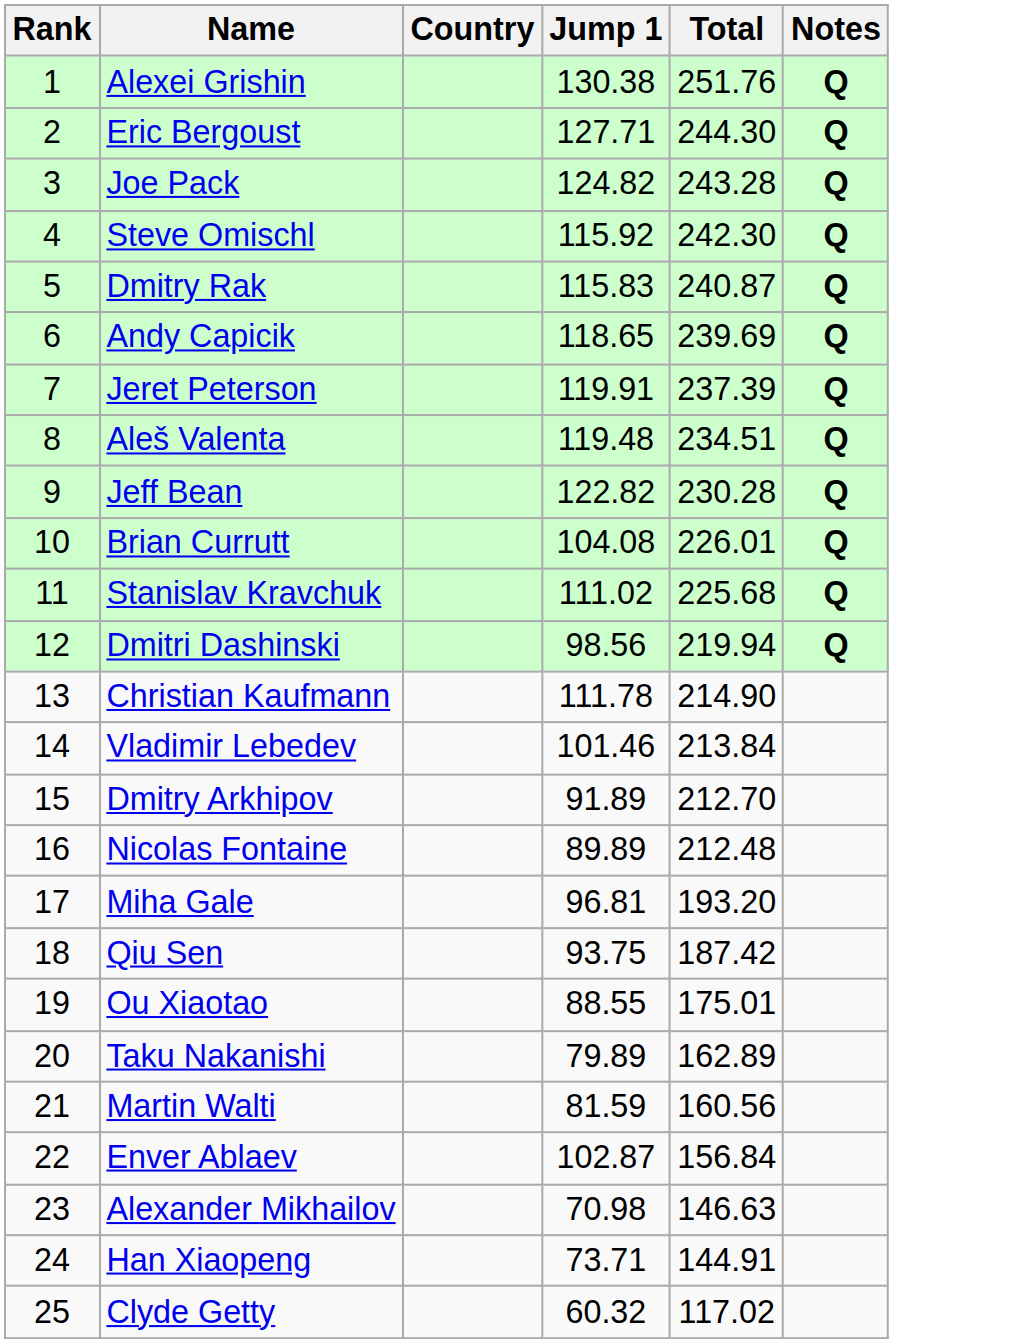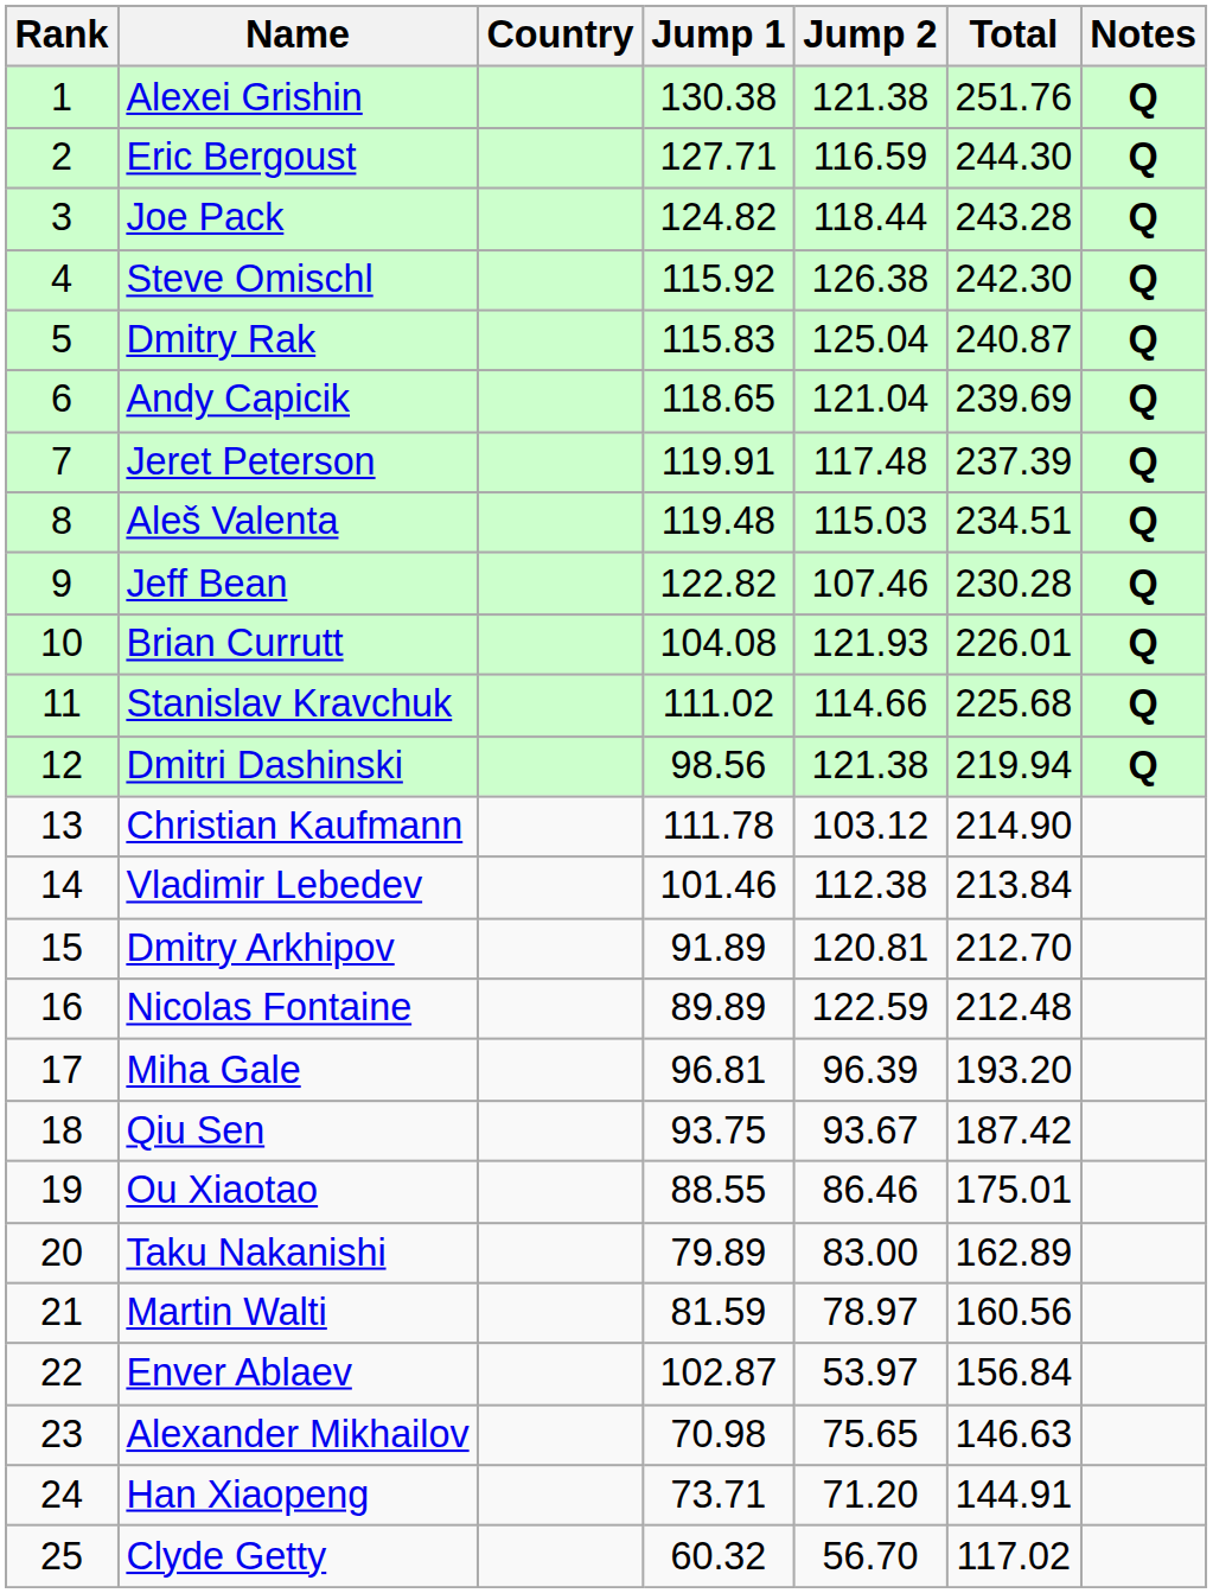 <table class="wikitable sortable" style="text-align:center">
 <tr>
 <th>Rank</th>
 <th>Name</th>
 <th>Country</th>
 <th>Jump 1</th>
+<th>Jump 2</th>
 <th>Total</th>
 <th>Notes</th>
 </tr>
 <tr bgcolor="#ccffcc">
 <td>1</td>
 <td align=left><a href='#'>Alexei Grishin</a></td>
 <td align=left></td>
 <td>130.38</td>
+<td>121.38</td>
 <td>251.76</td>
 <td><strong>Q</strong></td>
 </tr>
 <tr bgcolor="#ccffcc">
 <td>2</td>
 <td align=left><a href='#'>Eric Bergoust</a></td>
 <td align=left></td>
 <td>127.71</td>
+<td>116.59</td>
 <td>244.30</td>
 <td><strong>Q</strong></td>
 </tr>
 <tr bgcolor="#ccffcc">
 <td>3</td>
 <td align=left><a href='#'>Joe Pack</a></td>
 <td align=left></td>
 <td>124.82</td>
+<td>118.44</td>
 <td>243.28</td>
 <td><strong>Q</strong></td>
 </tr>
 <tr bgcolor="#ccffcc">
 <td>4</td>
 <td align=left><a href='#'>Steve Omischl</a></td>
 <td align=left></td>
 <td>115.92</td>
+<td>126.38</td>
 <td>242.30</td>
 <td><strong>Q</strong></td>
 </tr>
 <tr bgcolor="#ccffcc">
 <td>5</td>
 <td align=left><a href='#'>Dmitry Rak</a></td>
 <td align=left></td>
 <td>115.83</td>
+<td>125.04</td>
 <td>240.87</td>
 <td><strong>Q</strong></td>
 </tr>
 <tr bgcolor="#ccffcc">
 <td>6</td>
 <td align=left><a href='#'>Andy Capicik</a></td>
 <td align=left></td>
 <td>118.65</td>
+<td>121.04</td>
 <td>239.69</td>
 <td><strong>Q</strong></td>
 </tr>
 <tr bgcolor="#ccffcc">
 <td>7</td>
 <td align=left><a href='#'>Jeret Peterson</a></td>
 <td align=left></td>
 <td>119.91</td>
+<td>117.48</td>
 <td>237.39</td>
 <td><strong>Q</strong></td>
 </tr>
 <tr bgcolor="#ccffcc">
 <td>8</td>
 <td align=left><a href='#'>Aleš Valenta</a></td>
 <td align=left></td>
 <td>119.48</td>
+<td>115.03</td>
 <td>234.51</td>
 <td><strong>Q</strong></td>
 </tr>
 <tr bgcolor="#ccffcc">
 <td>9</td>
 <td align=left><a href='#'>Jeff Bean</a></td>
 <td align=left></td>
 <td>122.82</td>
+<td>107.46</td>
 <td>230.28</td>
 <td><strong>Q</strong></td>
 </tr>
 <tr bgcolor="#ccffcc">
 <td>10</td>
 <td align=left><a href='#'>Brian Currutt</a></td>
 <td align=left></td>
 <td>104.08</td>
+<td>121.93</td>
 <td>226.01</td>
 <td><strong>Q</strong></td>
 </tr>
 <tr bgcolor="#ccffcc">
 <td>11</td>
 <td align=left><a href='#'>Stanislav Kravchuk</a></td>
 <td align=left></td>
 <td>111.02</td>
+<td>114.66</td>
 <td>225.68</td>
 <td><strong>Q</strong></td>
 </tr>
 <tr bgcolor="#ccffcc">
 <td>12</td>
 <td align=left><a href='#'>Dmitri Dashinski</a></td>
 <td align=left></td>
 <td>98.56</td>
+<td>121.38</td>
 <td>219.94</td>
 <td><strong>Q</strong></td>
 </tr>
 <tr>
 <td>13</td>
 <td align=left><a href='#'>Christian Kaufmann</a></td>
 <td align=left></td>
 <td>111.78</td>
+<td>103.12</td>
 <td>214.90</td>
 <td></td>
 </tr>
 <tr>
 <td>14</td>
 <td align=left><a href='#'>Vladimir Lebedev</a></td>
 <td align=left></td>
 <td>101.46</td>
+<td>112.38</td>
 <td>213.84</td>
 <td></td>
 </tr>
 <tr>
 <td>15</td>
 <td align=left><a href='#'>Dmitry Arkhipov</a></td>
 <td align=left></td>
 <td>91.89</td>
+<td>120.81</td>
 <td>212.70</td>
 <td></td>
 </tr>
 <tr>
 <td>16</td>
 <td align=left><a href='#'>Nicolas Fontaine</a></td>
 <td align=left></td>
 <td>89.89</td>
+<td>122.59</td>
 <td>212.48</td>
 <td></td>
 </tr>
 <tr>
 <td>17</td>
 <td align=left><a href='#'>Miha Gale</a></td>
 <td align=left></td>
 <td>96.81</td>
+<td>96.39</td>
 <td>193.20</td>
 <td></td>
 </tr>
 <tr>
 <td>18</td>
 <td align=left><a href='#'>Qiu Sen</a></td>
 <td align=left></td>
 <td>93.75</td>
+<td>93.67</td>
 <td>187.42</td>
 <td></td>
 </tr>
 <tr>
 <td>19</td>
 <td align=left><a href='#'>Ou Xiaotao</a></td>
 <td align=left></td>
 <td>88.55</td>
+<td>86.46</td>
 <td>175.01</td>
 <td></td>
 </tr>
 <tr>
 <td>20</td>
 <td align=left><a href='#'>Taku Nakanishi</a></td>
 <td align=left></td>
 <td>79.89</td>
+<td>83.00</td>
 <td>162.89</td>
 <td></td>
 </tr>
 <tr>
 <td>21</td>
 <td align=left><a href='#'>Martin Walti</a></td>
 <td align=left></td>
 <td>81.59</td>
+<td>78.97</td>
 <td>160.56</td>
 <td></td>
 </tr>
 <tr>
 <td>22</td>
 <td align=left><a href='#'>Enver Ablaev</a></td>
 <td align=left></td>
 <td>102.87</td>
+<td>53.97</td>
 <td>156.84</td>
 <td></td>
 </tr>
 <tr>
 <td>23</td>
 <td align=left><a href='#'>Alexander Mikhailov</a></td>
 <td align=left></td>
 <td>70.98</td>
+<td>75.65</td>
 <td>146.63</td>
 <td></td>
 </tr>
 <tr>
 <td>24</td>
 <td align=left><a href='#'>Han Xiaopeng</a></td>
 <td align=left></td>
 <td>73.71</td>
+<td>71.20</td>
 <td>144.91</td>
 <td></td>
 </tr>
 <tr>
 <td>25</td>
 <td align=left><a href='#'>Clyde Getty</a></td>
 <td align=left></td>
 <td>60.32</td>
+<td>56.70</td>
 <td>117.02</td>
 <td></td>
 </tr>
 </table>
